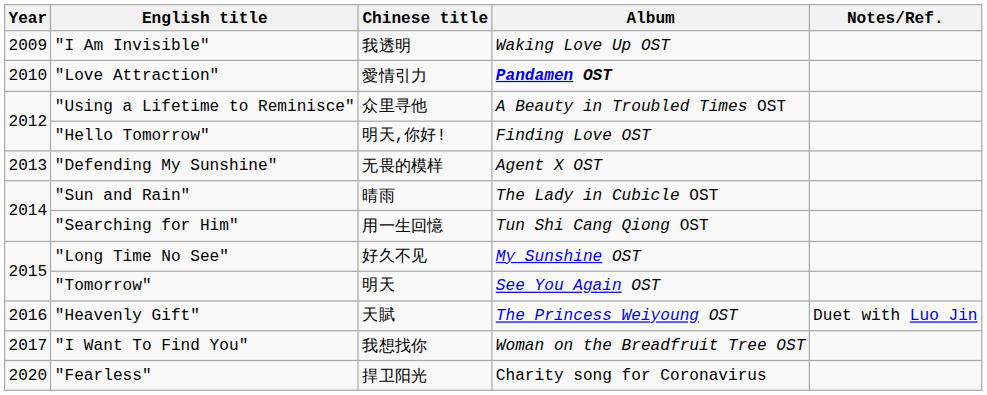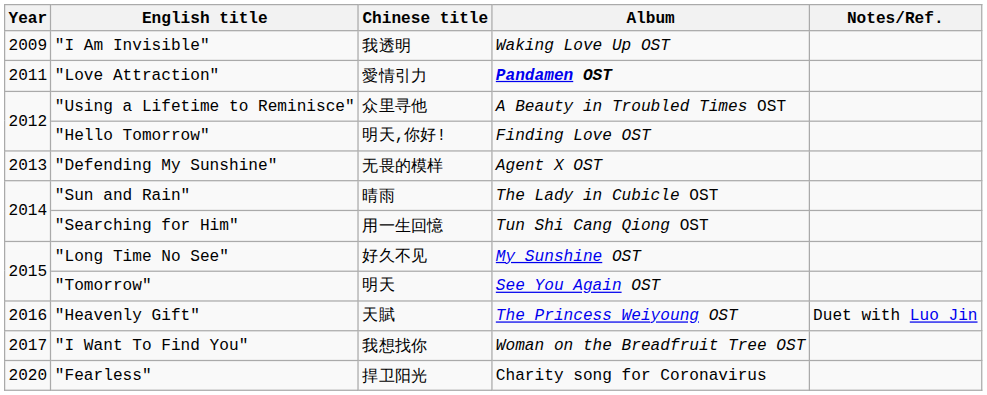 <table class="wikitable sortable">
 <tr>
 <th>Year</th>
 <th>English title</th>
 <th>Chinese title</th>
 <th>Album</th>
 <th>Notes/Ref.</th>
 </tr>
 <tr>
 <td>2009</td>
 <td>"I Am Invisible"</td>
 <td>我透明</td>
 <td><em>Waking Love Up OST</em></td>
 <td></td>
 </tr>
 <tr>
-<td>2010</td>
+<td>2011</td>
 <td>"Love Attraction"</td>
 <td>愛情引力</td>
 <td><strong><em><a href='#'>Pandamen</a> OST</em></strong></td>
 <td></td>
 </tr>
 <tr>
 <td rowspan=2>2012</td>
 <td>"Using a Lifetime to Reminisce"</td>
 <td>众里寻他</td>
 <td><em>A Beauty in Troubled Times</em> OST</td>
 <td></td>
 </tr>
 <tr>
 <td>"Hello Tomorrow"</td>
 <td>明天,你好!</td>
 <td><em>Finding Love OST</em></td>
 <td></td>
 </tr>
 <tr>
 <td>2013</td>
 <td>"Defending My Sunshine"</td>
 <td>无畏的模样</td>
 <td><em>Agent X OST</em></td>
 <td></td>
 </tr>
 <tr>
 <td rowspan=2>2014</td>
 <td>"Sun and Rain"</td>
 <td>晴雨</td>
 <td><em>The Lady in Cubicle</em> OST</td>
 <td></td>
 </tr>
 <tr>
 <td>"Searching for Him"</td>
 <td>用一生回憶</td>
 <td><em>Tun Shi Cang Qiong</em> OST</td>
 <td></td>
 </tr>
 <tr>
 <td rowspan=2>2015</td>
 <td>"Long Time No See"</td>
 <td>好久不见</td>
 <td><em><a href='#'>My Sunshine</a> OST</em></td>
 <td></td>
 </tr>
 <tr>
 <td>"Tomorrow"</td>
 <td>明天</td>
 <td><em><a href='#'>See You Again</a> OST</em></td>
 <td></td>
 </tr>
 <tr>
 <td>2016</td>
 <td>"Heavenly Gift"</td>
 <td>天賦</td>
 <td><em><a href='#'>The Princess Weiyoung</a> OST</em></td>
 <td>Duet with <a href='#'>Luo Jin</a></td>
 </tr>
 <tr>
 <td>2017</td>
 <td>"I Want To Find You"</td>
 <td>我想找你</td>
 <td><em>Woman on the Breadfruit Tree OST</em></td>
 <td></td>
 </tr>
 <tr>
 <td>2020</td>
 <td>"Fearless"</td>
 <td>捍卫阳光</td>
 <td>Charity song for Coronavirus</td>
 <td></td>
 </tr>
 </table>
